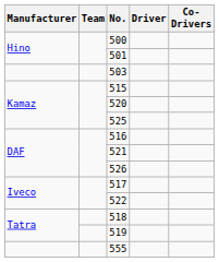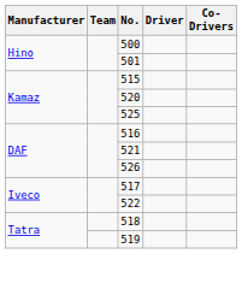 <table class="wikitable" style="font-size:85%; ; width:15%">
 <tr>
 <th>Manufacturer</th>
 <th>Team</th>
 <th>No.</th>
 <th>Driver</th>
 <th>Co-Drivers</th>
 </tr>
 <tr>
 <td rowspan=2> <a href='#'>Hino</a></td>
 <td rowspan=2></td>
 <td>500</td>
 <td></td>
 <td></td>
 </tr>
 <tr>
 <td>501</td>
 <td></td>
 <td></td>
-</tr>
-<tr>
-<td></td>
-<td></td>
-<td>503</td>
-<td></td>
-<td><br></td>
 </tr>
 <tr>
 <td rowspan=3> <a href='#'>Kamaz</a></td>
 <td rowspan=3></td>
 <td>515</td>
 <td></td>
 <td><br></td>
 </tr>
 <tr>
 <td>520</td>
 <td></td>
 <td><br></td>
 </tr>
 <tr>
 <td>525</td>
 <td></td>
 <td><br></td>
 </tr>
 <tr>
 <td rowspan=3> <a href='#'>DAF</a></td>
 <td rowspan=3></td>
 <td>516</td>
 <td></td>
 <td><br> </td>
 </tr>
 <tr>
 <td>521</td>
 <td></td>
 <td><br> </td>
 </tr>
 <tr>
 <td>526</td>
 <td></td>
 <td><br> </td>
 </tr>
 <tr>
 <td rowspan=2> <a href='#'>Iveco</a></td>
 <td rowspan=2></td>
 <td>517</td>
 <td></td>
 <td><br></td>
 </tr>
 <tr>
 <td>522</td>
 <td></td>
 <td><br></td>
 </tr>
 <tr>
 <td rowspan=2> <a href='#'>Tatra</a></td>
 <td></td>
 <td>518</td>
 <td></td>
 <td><br></td>
 </tr>
 <tr>
 <td></td>
 <td>519</td>
 <td></td>
 <td><br></td>
 </tr>
-<tr>
-<td></td>
-<td></td>
-<td>555</td>
-<td></td>
-<td><br></td>
-</tr>
 </table>
